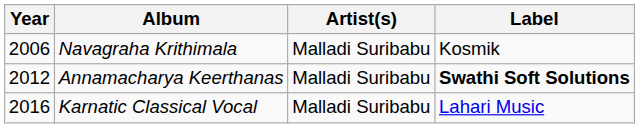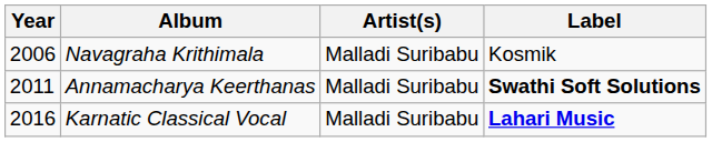 <table class="wikitable sortable">
 <tr>
 <th>Year</th>
 <th>Album</th>
 <th>Artist(s)</th>
 <th>Label</th>
 </tr>
 <tr>
 <td>2006</td>
 <td><em>Navagraha Krithimala</em></td>
 <td>Malladi Suribabu</td>
 <td>Kosmik</td>
 </tr>
 <tr>
-<td>2012</td>
+<td>2011</td>
 <td><em>Annamacharya Keerthanas</em></td>
 <td>Malladi Suribabu</td>
 <td><strong>Swathi Soft Solutions</strong></td>
 </tr>
 <tr>
 <td>2016</td>
 <td><em>Karnatic Classical Vocal</em></td>
 <td>Malladi Suribabu</td>
-<td><a href='#'>Lahari Music</a></td>
+<td><strong><a href='#'>Lahari Music</a></strong></td>
 </tr>
 </table>
